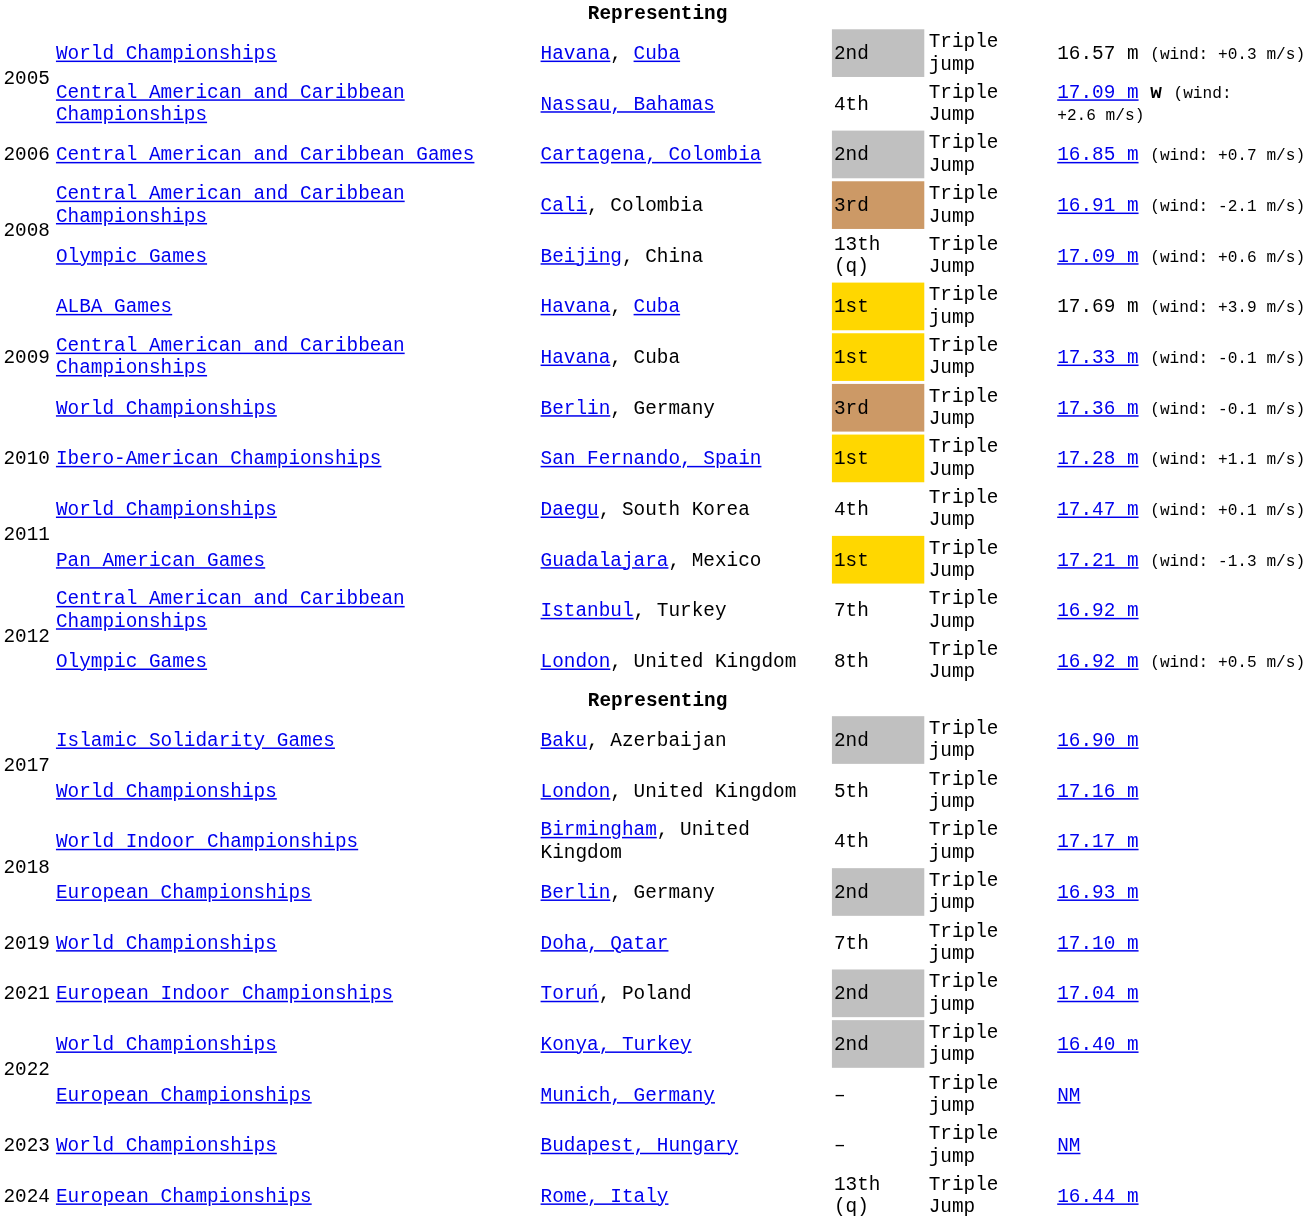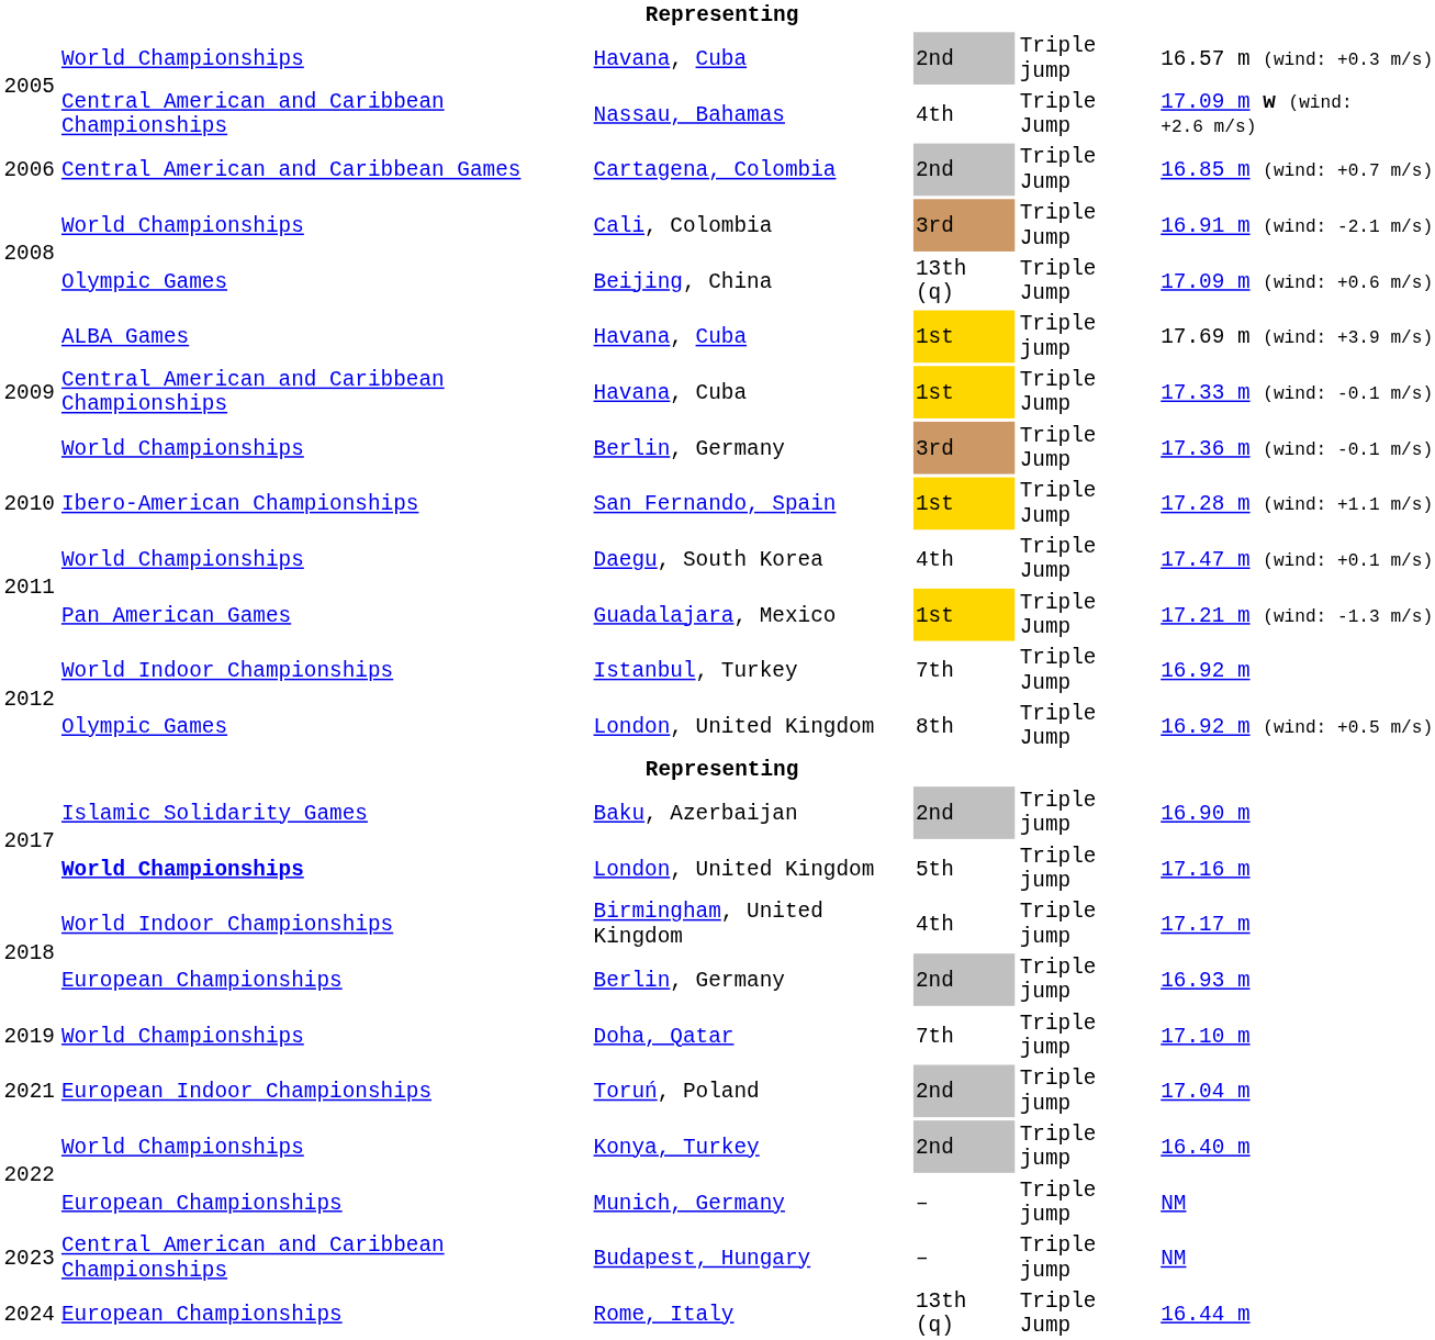 <table>
 <tr>
 <th colspan="6">Representing </th>
 </tr>
 <tr>
 <td rowspan=2>2005</td>
 <td><a href='#'>World Championships</a></td>
 <td><a href='#'>Havana</a>, <a href='#'>Cuba</a></td>
 <td bgcolor=silver>2nd</td>
 <td>Triple jump</td>
 <td>16.57 m  <small>(wind: +0.3 m/s)</small></td>
 </tr>
 <tr>
 <td><a href='#'>Central American and Caribbean Championships</a></td>
 <td><a href='#'>Nassau, Bahamas</a></td>
 <td>4th</td>
 <td>Triple Jump</td>
 <td><a href='#'>17.09 m</a> <strong>w</strong> <small>(wind: +2.6 m/s)</small></td>
 </tr>
 <tr>
 <td>2006</td>
 <td><a href='#'>Central American and Caribbean Games</a></td>
 <td><a href='#'>Cartagena, Colombia</a></td>
 <td bgcolor=silver>2nd</td>
 <td>Triple Jump</td>
 <td><a href='#'>16.85 m</a> <small>(wind: +0.7 m/s)</small></td>
 </tr>
 <tr>
 <td rowspan=2>2008</td>
-<td><a href='#'>Central American and Caribbean Championships</a></td>
+<td><a href='#'>World Championships</a></td>
 <td><a href='#'>Cali</a>, Colombia</td>
 <td bgcolor=cc9966>3rd</td>
 <td>Triple Jump</td>
 <td><a href='#'>16.91 m</a> <small>(wind: -2.1 m/s)</small></td>
 </tr>
 <tr>
 <td><a href='#'>Olympic Games</a></td>
 <td><a href='#'>Beijing</a>, China</td>
 <td>13th (q)</td>
 <td>Triple Jump</td>
 <td><a href='#'>17.09 m</a> <small>(wind: +0.6 m/s)</small></td>
 </tr>
 <tr>
 <td rowspan=3>2009</td>
 <td><a href='#'>ALBA Games</a></td>
 <td><a href='#'>Havana</a>, <a href='#'>Cuba</a></td>
 <td bgcolor=gold>1st</td>
 <td>Triple jump</td>
 <td>17.69 m <small>(wind: +3.9 m/s)</small></td>
 </tr>
 <tr>
 <td><a href='#'>Central American and Caribbean Championships</a></td>
 <td><a href='#'>Havana</a>, Cuba</td>
 <td bgcolor=gold>1st</td>
 <td>Triple Jump</td>
 <td><a href='#'>17.33 m</a> <small>(wind: -0.1 m/s)</small></td>
 </tr>
 <tr>
 <td><a href='#'>World Championships</a></td>
 <td><a href='#'>Berlin</a>, Germany</td>
 <td bgcolor=cc9966>3rd</td>
 <td>Triple Jump</td>
 <td><a href='#'>17.36 m</a> <small>(wind: -0.1 m/s)</small></td>
 </tr>
 <tr>
 <td>2010</td>
 <td><a href='#'>Ibero-American Championships</a></td>
 <td><a href='#'>San Fernando, Spain</a></td>
 <td bgcolor=gold>1st</td>
 <td>Triple Jump</td>
 <td><a href='#'>17.28 m</a> <small>(wind: +1.1 m/s)</small></td>
 </tr>
 <tr>
 <td rowspan=2>2011</td>
 <td><a href='#'>World Championships</a></td>
 <td><a href='#'>Daegu</a>, South Korea</td>
 <td>4th</td>
 <td>Triple Jump</td>
 <td><a href='#'>17.47 m</a> <small>(wind: +0.1 m/s)</small></td>
 </tr>
 <tr>
 <td><a href='#'>Pan American Games</a></td>
 <td><a href='#'>Guadalajara</a>, Mexico</td>
 <td bgcolor=gold>1st</td>
 <td>Triple Jump</td>
 <td><a href='#'>17.21 m</a> <small>(wind: -1.3 m/s)</small></td>
 </tr>
 <tr>
 <td rowspan=2>2012</td>
-<td><a href='#'>Central American and Caribbean Championships</a></td>
+<td><a href='#'>World Indoor Championships</a></td>
 <td><a href='#'>Istanbul</a>, Turkey</td>
 <td>7th</td>
 <td>Triple Jump</td>
 <td><a href='#'>16.92 m</a></td>
 </tr>
 <tr>
 <td><a href='#'>Olympic Games</a></td>
 <td><a href='#'>London</a>, United Kingdom</td>
 <td>8th</td>
 <td>Triple Jump</td>
 <td><a href='#'>16.92 m</a> <small>(wind: +0.5 m/s)</small></td>
 </tr>
 <tr>
 <th colspan="6">Representing </th>
 </tr>
 <tr>
 <td rowspan=2>2017</td>
 <td><a href='#'>Islamic Solidarity Games</a></td>
 <td><a href='#'>Baku</a>, Azerbaijan</td>
 <td bgcolor=silver>2nd</td>
 <td>Triple jump</td>
 <td><a href='#'>16.90 m</a></td>
 </tr>
 <tr>
-<td><a href='#'>World Championships</a></td>
+<td><strong><a href='#'>World Championships</a></strong></td>
 <td><a href='#'>London</a>, United Kingdom</td>
 <td>5th</td>
 <td>Triple jump</td>
 <td><a href='#'>17.16 m</a></td>
 </tr>
 <tr>
 <td rowspan=2>2018</td>
 <td><a href='#'>World Indoor Championships</a></td>
 <td><a href='#'>Birmingham</a>, United Kingdom</td>
 <td>4th</td>
 <td>Triple jump</td>
 <td><a href='#'>17.17 m</a></td>
 </tr>
 <tr>
 <td><a href='#'>European Championships</a></td>
 <td><a href='#'>Berlin</a>, Germany</td>
 <td bgcolor=silver>2nd</td>
 <td>Triple jump</td>
 <td><a href='#'>16.93 m</a></td>
 </tr>
 <tr>
 <td>2019</td>
 <td><a href='#'>World Championships</a></td>
 <td><a href='#'>Doha, Qatar</a></td>
 <td>7th</td>
 <td>Triple jump</td>
 <td><a href='#'>17.10 m</a></td>
 </tr>
 <tr>
 <td>2021</td>
 <td><a href='#'>European Indoor Championships</a></td>
 <td><a href='#'>Toruń</a>, Poland</td>
 <td bgcolor=silver>2nd</td>
 <td>Triple jump</td>
 <td><a href='#'>17.04 m</a></td>
 </tr>
 <tr>
 <td rowspan=2>2022</td>
 <td><a href='#'>World Championships</a></td>
 <td><a href='#'>Konya, Turkey</a></td>
 <td bgcolor=silver>2nd</td>
 <td>Triple jump</td>
 <td><a href='#'>16.40 m</a></td>
 </tr>
 <tr>
 <td><a href='#'>European Championships</a></td>
 <td><a href='#'>Munich, Germany</a></td>
 <td>–</td>
 <td>Triple jump</td>
 <td><a href='#'>NM</a></td>
 </tr>
 <tr>
 <td>2023</td>
-<td><a href='#'>World Championships</a></td>
+<td><a href='#'>Central American and Caribbean Championships</a></td>
 <td><a href='#'>Budapest, Hungary</a></td>
 <td>–</td>
 <td>Triple jump</td>
 <td><a href='#'>NM</a></td>
 </tr>
 <tr>
 <td>2024</td>
 <td><a href='#'>European Championships</a></td>
 <td><a href='#'>Rome, Italy</a></td>
 <td>13th (q)</td>
 <td>Triple Jump</td>
 <td><a href='#'>16.44 m</a></td>
 </tr>
 </table>
